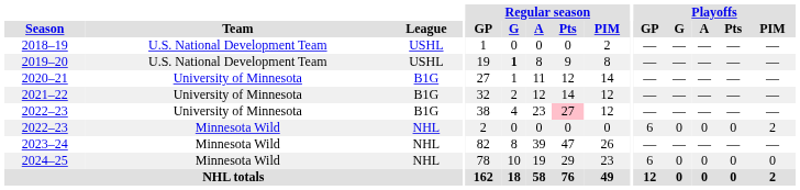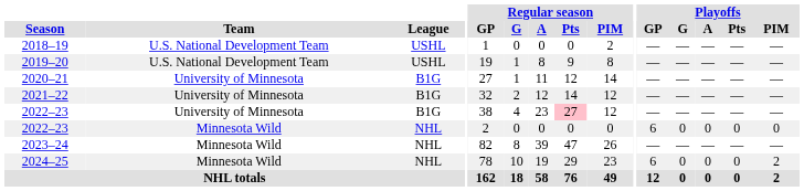 <table border="0" cellpadding="1" cellspacing="0" style="text-align:center; width:60em;">
 <tr bgcolor="#e0e0e0">
 <th colspan="3" bgcolor="#ffffff"></th>
 <th rowspan="100" bgcolor="#ffffff"></th>
 <th colspan="5"><a href='#'>Regular season</a></th>
 <th rowspan="100" bgcolor="#ffffff"></th>
 <th colspan="5"><a href='#'>Playoffs</a></th>
 </tr>
 <tr bgcolor="#e0e0e0">
 <th><a href='#'>Season</a></th>
 <th>Team</th>
 <th>League</th>
 <th>GP</th>
 <th><a href='#'>G</a></th>
 <th><a href='#'>A</a></th>
 <th><a href='#'>Pts</a></th>
 <th><a href='#'>PIM</a></th>
 <th>GP</th>
 <th>G</th>
 <th>A</th>
 <th>Pts</th>
 <th>PIM</th>
 </tr>
 <tr>
 <td><a href='#'>2018–19</a></td>
 <td><a href='#'>U.S. National Development Team</a></td>
 <td><a href='#'>USHL</a></td>
 <td>1</td>
 <td>0</td>
 <td>0</td>
 <td>0</td>
 <td>2</td>
 <td>—</td>
 <td>—</td>
 <td>—</td>
 <td>—</td>
 <td>—</td>
 </tr>
 <tr bgcolor="#f0f0f0">
 <td><a href='#'>2019–20</a></td>
 <td>U.S. National Development Team</td>
 <td>USHL</td>
 <td>19</td>
-<td><strong>1</strong></td>
+<td>1</td>
 <td>8</td>
 <td>9</td>
 <td>8</td>
 <td>—</td>
 <td>—</td>
 <td>—</td>
 <td>—</td>
 <td>—</td>
 </tr>
 <tr>
 <td><a href='#'>2020–21</a></td>
 <td><a href='#'>University of Minnesota</a></td>
 <td><a href='#'>B1G</a></td>
 <td>27</td>
 <td>1</td>
 <td>11</td>
 <td>12</td>
 <td>14</td>
 <td>—</td>
 <td>—</td>
 <td>—</td>
 <td>—</td>
 <td>—</td>
 </tr>
 <tr bgcolor="#f0f0f0">
 <td><a href='#'>2021–22</a></td>
 <td>University of Minnesota</td>
 <td>B1G</td>
 <td>32</td>
 <td>2</td>
 <td>12</td>
 <td>14</td>
 <td>12</td>
 <td>—</td>
 <td>—</td>
 <td>—</td>
 <td>—</td>
 <td>—</td>
 </tr>
 <tr>
 <td><a href='#'>2022–23</a></td>
 <td>University of Minnesota</td>
 <td>B1G</td>
 <td>38</td>
 <td>4</td>
 <td>23</td>
 <td style="background: pink;">27</td>
 <td>12</td>
 <td>—</td>
 <td>—</td>
 <td>—</td>
 <td>—</td>
 <td>—</td>
 </tr>
 <tr bgcolor="#f0f0f0">
 <td><a href='#'>2022–23</a></td>
 <td><a href='#'>Minnesota Wild</a></td>
 <td><a href='#'>NHL</a></td>
 <td>2</td>
 <td>0</td>
 <td>0</td>
 <td>0</td>
 <td>0</td>
 <td>6</td>
 <td>0</td>
 <td>0</td>
 <td>0</td>
-<td>2</td>
+<td>0</td>
 </tr>
 <tr>
 <td><a href='#'>2023–24</a></td>
 <td>Minnesota Wild</td>
 <td National Hockey League>NHL</td>
 <td>82</td>
 <td>8</td>
 <td>39</td>
 <td>47</td>
 <td>26</td>
 <td>—</td>
 <td>—</td>
 <td>—</td>
 <td>—</td>
 <td>—</td>
 </tr>
 <tr bgcolor="#f0f0f0">
 <td><a href='#'>2024–25</a></td>
 <td>Minnesota Wild</td>
 <td>NHL</td>
 <td>78</td>
 <td>10</td>
 <td>19</td>
 <td>29</td>
 <td>23</td>
 <td>6</td>
 <td>0</td>
 <td>0</td>
 <td>0</td>
-<td>0</td>
+<td>2</td>
 </tr>
 <tr bgcolor="#e0e0e0">
 <th colspan="3">NHL totals</th>
 <th>162</th>
 <th>18</th>
 <th>58</th>
 <th>76</th>
 <th>49</th>
 <th>12</th>
 <th>0</th>
 <th>0</th>
 <th>0</th>
 <th>2</th>
 </tr>
 </table>
